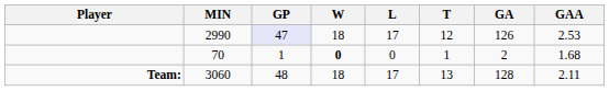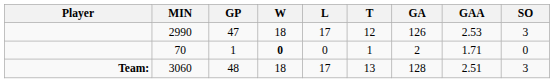 <table class="wikitable sortable" width="60%">
 <tr>
 <th bgcolor="#DDDDFF" width="10%">Player</th>
 <th width="3%" bgcolor="#DDDDFF" title="Minutes played">MIN</th>
 <th width="3%" bgcolor="#DDDDFF" title="Games played in">GP</th>
 <th width="3%" bgcolor="#DDDDFF" title="Wins">W</th>
 <th width="3%" bgcolor="#DDDDFF"title="Losses">L</th>
 <th width="3%" bgcolor="#DDDDFF" title="Ties">T</th>
 <th width="3%" bgcolor="#DDDDFF" title="Goals against">GA</th>
 <th width="3%" bgcolor="#DDDDFF" title="Goals against average">GAA</th>
+<th width="3%" bgcolor="#DDDDFF"title="Shut-outs">SO</th>
 </tr>
 <tr align="center">
 <td align="right"></td>
 <td>2990</td>
-<td style="background: lavender;">47</td>
+<td>47</td>
 <td>18</td>
 <td>17</td>
 <td>12</td>
 <td>126</td>
 <td>2.53</td>
+<td>3</td>
 </tr>
 <tr align="center">
 <td align="right"></td>
 <td>70</td>
 <td>1</td>
 <td><strong>0</strong></td>
 <td>0</td>
 <td>1</td>
 <td>2</td>
-<td>1.68</td>
+<td>1.71</td>
+<td>0</td>
 </tr>
 <tr align="center">
 <td align="right"><strong>Team:</strong></td>
 <td>3060</td>
 <td>48</td>
 <td>18</td>
 <td>17</td>
 <td>13</td>
 <td>128</td>
-<td>2.11</td>
+<td>2.51</td>
+<td>3</td>
 </tr>
 </table>
